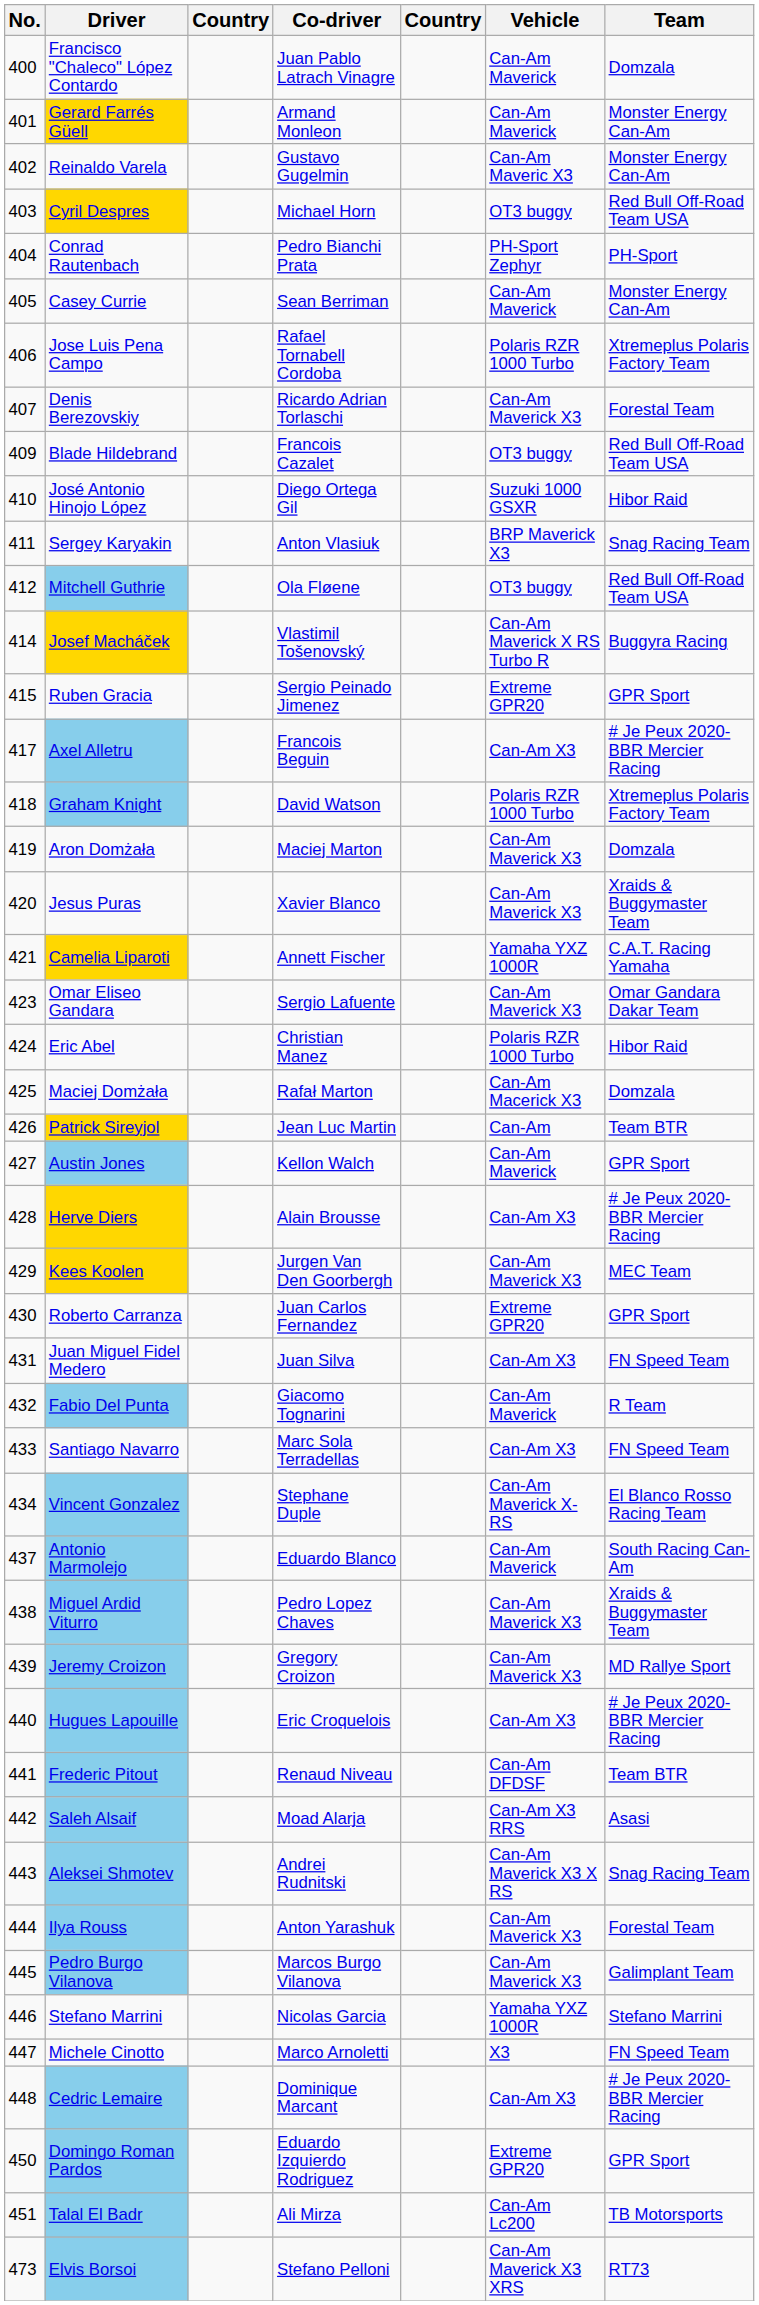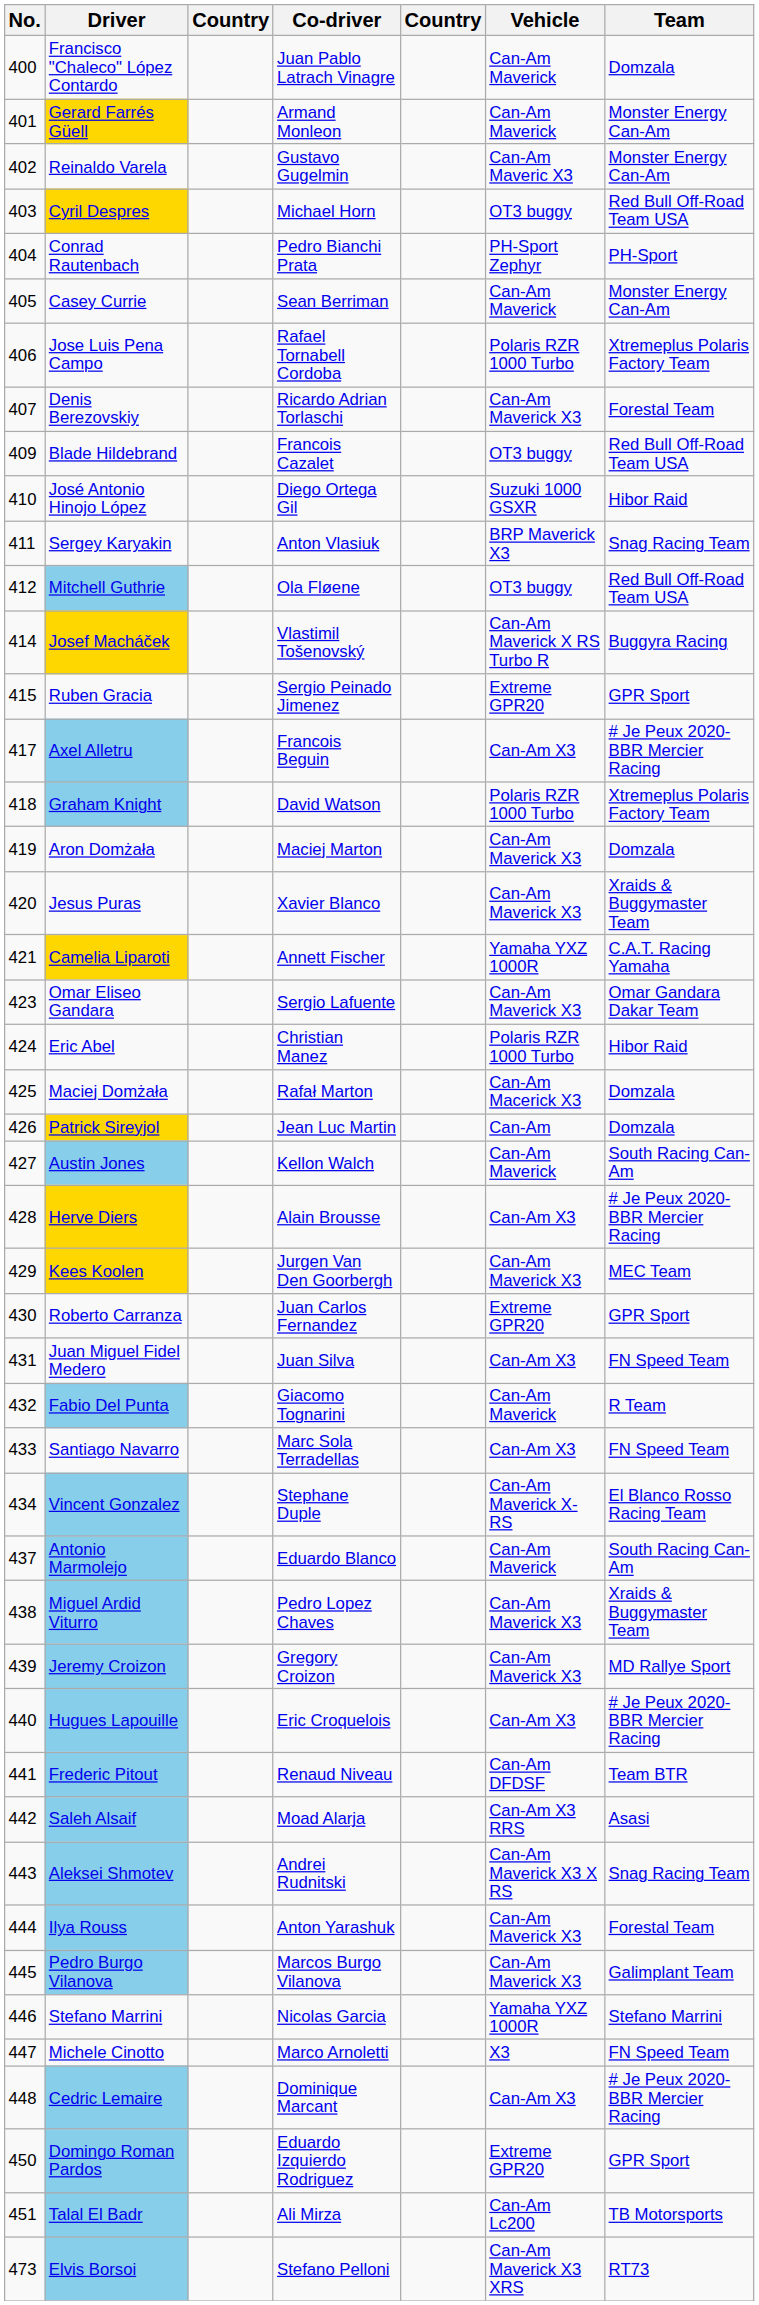 <table class="wikitable sortable" style="font-size:85%;">
 <tr>
 <th><big>No.</big></th>
 <th><big>Driver</big></th>
 <th><big>Country</big></th>
 <th><big>Co-driver</big></th>
 <th><big>Country</big></th>
 <th><big>Vehicle</big></th>
 <th><big>Team</big></th>
 </tr>
 <tr>
 <td>400</td>
 <td><a href='#'>Francisco "Chaleco" López Contardo</a></td>
 <td></td>
 <td><a href='#'>Juan Pablo Latrach Vinagre</a></td>
 <td></td>
 <td><a href='#'>Can-Am Maverick</a></td>
 <td><a href='#'>Domzala</a></td>
 </tr>
 <tr>
 <td>401</td>
 <td bgcolor="gold"><a href='#'>Gerard Farrés Güell</a></td>
 <td></td>
 <td><a href='#'>Armand Monleon</a></td>
 <td></td>
 <td><a href='#'>Can-Am Maverick</a></td>
 <td><a href='#'>Monster Energy Can-Am</a></td>
 </tr>
 <tr>
 <td>402</td>
 <td><a href='#'>Reinaldo Varela</a></td>
 <td></td>
 <td><a href='#'>Gustavo Gugelmin</a></td>
 <td></td>
 <td><a href='#'>Can-Am Maveric X3</a></td>
 <td><a href='#'>Monster Energy Can-Am</a></td>
 </tr>
 <tr>
 <td>403</td>
 <td bgcolor="gold"><a href='#'>Cyril Despres</a></td>
 <td></td>
 <td><a href='#'>Michael Horn</a></td>
 <td></td>
 <td><a href='#'>OT3 buggy</a></td>
 <td><a href='#'>Red Bull Off-Road Team USA</a></td>
 </tr>
 <tr>
 <td>404</td>
 <td><a href='#'>Conrad Rautenbach</a></td>
 <td></td>
 <td><a href='#'>Pedro Bianchi Prata</a></td>
 <td></td>
 <td><a href='#'>PH-Sport Zephyr</a></td>
 <td><a href='#'>PH-Sport</a></td>
 </tr>
 <tr>
 <td>405</td>
 <td><a href='#'>Casey Currie</a></td>
 <td></td>
 <td><a href='#'>Sean Berriman</a></td>
 <td></td>
 <td><a href='#'>Can-Am Maverick</a></td>
 <td><a href='#'>Monster Energy Can-Am</a></td>
 </tr>
 <tr>
 <td>406</td>
 <td><a href='#'>Jose Luis Pena Campo</a></td>
 <td></td>
 <td><a href='#'>Rafael Tornabell Cordoba</a></td>
 <td></td>
 <td><a href='#'>Polaris RZR 1000 Turbo</a></td>
 <td><a href='#'>Xtremeplus Polaris Factory Team</a></td>
 </tr>
 <tr>
 <td>407</td>
 <td><a href='#'>Denis Berezovskiy</a></td>
 <td></td>
 <td><a href='#'>Ricardo Adrian Torlaschi</a></td>
 <td></td>
 <td><a href='#'>Can-Am Maverick X3</a></td>
 <td><a href='#'>Forestal Team</a></td>
 </tr>
 <tr>
 <td>409</td>
 <td><a href='#'>Blade Hildebrand</a></td>
 <td></td>
 <td><a href='#'>Francois Cazalet</a></td>
 <td></td>
 <td><a href='#'>OT3 buggy</a></td>
 <td><a href='#'>Red Bull Off-Road Team USA</a></td>
 </tr>
 <tr>
 <td>410</td>
 <td><a href='#'>José Antonio Hinojo López</a></td>
 <td></td>
 <td><a href='#'>Diego Ortega Gil</a></td>
 <td></td>
 <td><a href='#'>Suzuki 1000 GSXR</a></td>
 <td><a href='#'>Hibor Raid</a></td>
 </tr>
 <tr>
 <td>411</td>
 <td><a href='#'>Sergey Karyakin</a></td>
 <td></td>
 <td><a href='#'>Anton Vlasiuk</a></td>
 <td></td>
 <td><a href='#'>BRP Maverick X3</a></td>
 <td><a href='#'>Snag Racing Team</a></td>
 </tr>
 <tr>
 <td>412</td>
 <td bgcolor="skyblue"><a href='#'>Mitchell Guthrie</a></td>
 <td></td>
 <td><a href='#'>Ola Fløene</a></td>
 <td></td>
 <td><a href='#'>OT3 buggy</a></td>
 <td><a href='#'>Red Bull Off-Road Team USA</a></td>
 </tr>
 <tr>
 <td>414</td>
 <td bgcolor="gold"><a href='#'>Josef Macháček</a></td>
 <td></td>
 <td><a href='#'>Vlastimil Tošenovský</a></td>
 <td></td>
 <td><a href='#'>Can-Am Maverick X RS Turbo R</a></td>
 <td><a href='#'>Buggyra Racing</a></td>
 </tr>
 <tr>
 <td>415</td>
 <td><a href='#'>Ruben Gracia</a></td>
 <td></td>
 <td><a href='#'>Sergio Peinado Jimenez</a></td>
 <td></td>
 <td><a href='#'>Extreme GPR20</a></td>
 <td><a href='#'>GPR Sport</a></td>
 </tr>
 <tr>
 <td>417</td>
 <td bgcolor="skyblue"><a href='#'>Axel Alletru</a></td>
 <td></td>
 <td><a href='#'>Francois Beguin</a></td>
 <td></td>
 <td><a href='#'>Can-Am X3</a></td>
 <td><a href='#'># Je Peux 2020-BBR Mercier Racing</a></td>
 </tr>
 <tr>
 <td>418</td>
 <td bgcolor="skyblue"><a href='#'>Graham Knight</a></td>
 <td></td>
 <td><a href='#'>David Watson</a></td>
 <td></td>
 <td><a href='#'>Polaris RZR 1000 Turbo</a></td>
 <td><a href='#'>Xtremeplus Polaris Factory Team</a></td>
 </tr>
 <tr>
 <td>419</td>
 <td><a href='#'>Aron Domżała</a></td>
 <td></td>
 <td><a href='#'>Maciej Marton</a></td>
 <td></td>
 <td><a href='#'>Can-Am Maverick X3</a></td>
 <td><a href='#'>Domzala</a></td>
 </tr>
 <tr>
 <td>420</td>
 <td><a href='#'>Jesus Puras</a></td>
 <td></td>
 <td><a href='#'>Xavier Blanco</a></td>
 <td></td>
 <td><a href='#'>Can-Am Maverick X3</a></td>
 <td><a href='#'>Xraids & Buggymaster Team</a></td>
 </tr>
 <tr>
 <td>421</td>
 <td bgcolor="gold"><a href='#'>Camelia Liparoti</a></td>
 <td></td>
 <td><a href='#'>Annett Fischer</a></td>
 <td></td>
 <td><a href='#'>Yamaha YXZ 1000R</a></td>
 <td><a href='#'>C.A.T. Racing Yamaha</a></td>
 </tr>
 <tr>
 <td>423</td>
 <td><a href='#'>Omar Eliseo Gandara</a></td>
 <td></td>
 <td><a href='#'>Sergio Lafuente</a></td>
 <td></td>
 <td><a href='#'>Can-Am Maverick X3</a></td>
 <td><a href='#'>Omar Gandara Dakar Team</a></td>
 </tr>
 <tr>
 <td>424</td>
 <td><a href='#'>Eric Abel</a></td>
 <td></td>
 <td><a href='#'>Christian Manez</a></td>
 <td></td>
 <td><a href='#'>Polaris RZR 1000 Turbo</a></td>
 <td><a href='#'>Hibor Raid</a></td>
 </tr>
 <tr>
 <td>425</td>
 <td><a href='#'>Maciej Domżała</a></td>
 <td></td>
 <td><a href='#'>Rafał Marton</a></td>
 <td></td>
 <td><a href='#'>Can-Am Macerick X3</a></td>
 <td><a href='#'>Domzala</a></td>
 </tr>
 <tr>
 <td>426</td>
 <td bgcolor="gold"><a href='#'>Patrick Sireyjol</a></td>
 <td></td>
 <td><a href='#'>Jean Luc Martin</a></td>
 <td></td>
 <td><a href='#'>Can-Am</a></td>
-<td><a href='#'>Team BTR</a></td>
+<td><a href='#'>Domzala</a></td>
 </tr>
 <tr>
 <td>427</td>
 <td bgcolor="skyblue"><a href='#'>Austin Jones</a></td>
 <td></td>
 <td><a href='#'>Kellon Walch</a></td>
 <td></td>
 <td><a href='#'>Can-Am Maverick</a></td>
-<td><a href='#'>GPR Sport</a></td>
+<td><a href='#'>South Racing Can-Am</a></td>
 </tr>
 <tr>
 <td>428</td>
 <td bgcolor="gold"><a href='#'>Herve Diers</a></td>
 <td></td>
 <td><a href='#'>Alain Brousse</a></td>
 <td></td>
 <td><a href='#'>Can-Am X3</a></td>
 <td><a href='#'># Je Peux 2020-BBR Mercier Racing</a></td>
 </tr>
 <tr>
 <td>429</td>
 <td bgcolor="gold"><a href='#'>Kees Koolen</a></td>
 <td></td>
 <td><a href='#'>Jurgen Van Den Goorbergh</a></td>
 <td></td>
 <td><a href='#'>Can-Am Maverick X3</a></td>
 <td><a href='#'>MEC Team</a></td>
 </tr>
 <tr>
 <td>430</td>
 <td><a href='#'>Roberto Carranza</a></td>
 <td></td>
 <td><a href='#'>Juan Carlos Fernandez</a></td>
 <td></td>
 <td><a href='#'>Extreme GPR20</a></td>
 <td><a href='#'>GPR Sport</a></td>
 </tr>
 <tr>
 <td>431</td>
 <td><a href='#'>Juan Miguel Fidel Medero</a></td>
 <td></td>
 <td><a href='#'>Juan Silva</a></td>
 <td></td>
 <td><a href='#'>Can-Am X3</a></td>
 <td><a href='#'>FN Speed Team</a></td>
 </tr>
 <tr>
 <td>432</td>
 <td bgcolor="skyblue"><a href='#'>Fabio Del Punta</a></td>
 <td></td>
 <td><a href='#'>Giacomo Tognarini</a></td>
 <td></td>
 <td><a href='#'>Can-Am Maverick</a></td>
 <td><a href='#'>R Team</a></td>
 </tr>
 <tr>
 <td>433</td>
 <td><a href='#'>Santiago Navarro</a></td>
 <td></td>
 <td><a href='#'>Marc Sola Terradellas</a></td>
 <td></td>
 <td><a href='#'>Can-Am X3</a></td>
 <td><a href='#'>FN Speed Team</a></td>
 </tr>
 <tr>
 <td>434</td>
 <td bgcolor="skyblue"><a href='#'>Vincent Gonzalez</a></td>
 <td></td>
 <td><a href='#'>Stephane Duple</a></td>
 <td></td>
 <td><a href='#'>Can-Am Maverick X-RS</a></td>
 <td><a href='#'>El Blanco Rosso Racing Team</a></td>
 </tr>
 <tr>
 <td>437</td>
 <td bgcolor="skyblue"><a href='#'>Antonio Marmolejo</a></td>
 <td></td>
 <td><a href='#'>Eduardo Blanco</a></td>
 <td></td>
 <td><a href='#'>Can-Am Maverick</a></td>
 <td><a href='#'>South Racing Can-Am</a></td>
 </tr>
 <tr>
 <td>438</td>
 <td bgcolor="skyblue"><a href='#'>Miguel Ardid Viturro</a></td>
 <td></td>
 <td><a href='#'>Pedro Lopez Chaves</a></td>
 <td></td>
 <td><a href='#'>Can-Am Maverick X3</a></td>
 <td><a href='#'>Xraids & Buggymaster Team</a></td>
 </tr>
 <tr>
 <td>439</td>
 <td bgcolor="skyblue"><a href='#'>Jeremy Croizon</a></td>
 <td></td>
 <td><a href='#'>Gregory Croizon</a></td>
 <td></td>
 <td><a href='#'>Can-Am Maverick X3</a></td>
 <td><a href='#'>MD Rallye Sport</a></td>
 </tr>
 <tr>
 <td>440</td>
 <td bgcolor="skyblue"><a href='#'>Hugues Lapouille</a></td>
 <td></td>
 <td><a href='#'>Eric Croquelois</a></td>
 <td></td>
 <td><a href='#'>Can-Am X3</a></td>
 <td><a href='#'># Je Peux 2020-BBR Mercier Racing</a></td>
 </tr>
 <tr>
 <td>441</td>
 <td bgcolor="skyblue"><a href='#'>Frederic Pitout</a></td>
 <td></td>
 <td><a href='#'>Renaud Niveau</a></td>
 <td></td>
 <td><a href='#'>Can-Am DFDSF</a></td>
 <td><a href='#'>Team BTR</a></td>
 </tr>
 <tr>
 <td>442</td>
 <td bgcolor="skyblue"><a href='#'>Saleh Alsaif</a></td>
 <td></td>
 <td><a href='#'>Moad Alarja</a></td>
 <td></td>
 <td><a href='#'>Can-Am X3 RRS</a></td>
 <td><a href='#'>Asasi</a></td>
 </tr>
 <tr>
 <td>443</td>
 <td bgcolor="skyblue"><a href='#'>Aleksei Shmotev</a></td>
 <td></td>
 <td><a href='#'>Andrei Rudnitski</a></td>
 <td></td>
 <td><a href='#'>Can-Am Maverick X3 X RS</a></td>
 <td><a href='#'>Snag Racing Team</a></td>
 </tr>
 <tr>
 <td>444</td>
 <td bgcolor="skyblue"><a href='#'>Ilya Rouss</a></td>
 <td></td>
 <td><a href='#'>Anton Yarashuk</a></td>
 <td></td>
 <td><a href='#'>Can-Am Maverick X3</a></td>
 <td><a href='#'>Forestal Team</a></td>
 </tr>
 <tr>
 <td>445</td>
 <td bgcolor="skyblue"><a href='#'>Pedro Burgo Vilanova</a></td>
 <td></td>
 <td><a href='#'>Marcos Burgo Vilanova</a></td>
 <td></td>
 <td><a href='#'>Can-Am Maverick X3</a></td>
 <td><a href='#'>Galimplant Team</a></td>
 </tr>
 <tr>
 <td>446</td>
 <td><a href='#'>Stefano Marrini</a></td>
 <td></td>
 <td><a href='#'>Nicolas Garcia</a></td>
 <td></td>
 <td><a href='#'>Yamaha YXZ 1000R</a></td>
 <td><a href='#'>Stefano Marrini</a></td>
 </tr>
 <tr>
 <td>447</td>
 <td><a href='#'>Michele Cinotto</a></td>
 <td></td>
 <td><a href='#'>Marco Arnoletti</a></td>
 <td></td>
 <td><a href='#'>X3</a></td>
 <td><a href='#'>FN Speed Team</a></td>
 </tr>
 <tr>
 <td>448</td>
 <td bgcolor="skyblue"><a href='#'>Cedric Lemaire</a></td>
 <td></td>
 <td><a href='#'>Dominique Marcant</a></td>
 <td></td>
 <td><a href='#'>Can-Am X3</a></td>
 <td><a href='#'># Je Peux 2020-BBR Mercier Racing</a></td>
 </tr>
 <tr>
 <td>450</td>
 <td bgcolor="skyblue"><a href='#'>Domingo Roman Pardos</a></td>
 <td></td>
 <td><a href='#'>Eduardo Izquierdo Rodriguez</a></td>
 <td></td>
 <td><a href='#'>Extreme GPR20</a></td>
 <td><a href='#'>GPR Sport</a></td>
 </tr>
 <tr>
 <td>451</td>
 <td bgcolor="skyblue"><a href='#'>Talal El Badr</a></td>
 <td></td>
 <td><a href='#'>Ali Mirza</a></td>
 <td></td>
 <td><a href='#'>Can-Am Lc200</a></td>
 <td><a href='#'>TB Motorsports</a></td>
 </tr>
 <tr>
 <td>473</td>
 <td bgcolor="skyblue"><a href='#'>Elvis Borsoi</a></td>
 <td></td>
 <td><a href='#'>Stefano Pelloni</a></td>
 <td></td>
 <td><a href='#'>Can-Am Maverick X3 XRS</a></td>
 <td><a href='#'>RT73</a></td>
 </tr>
 </table>
